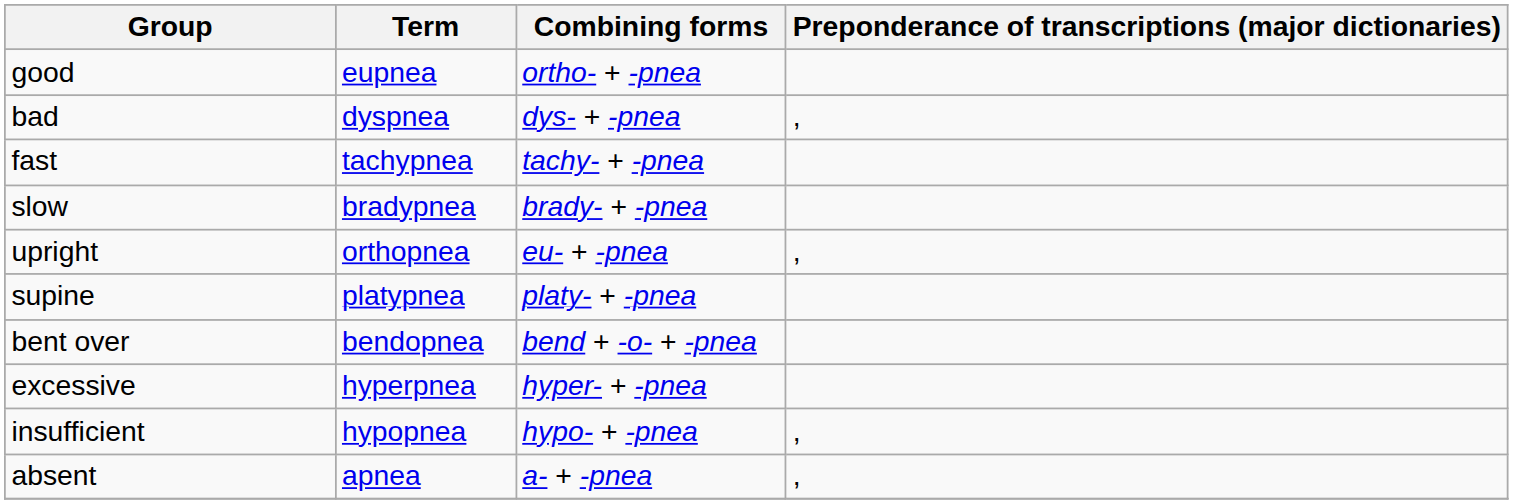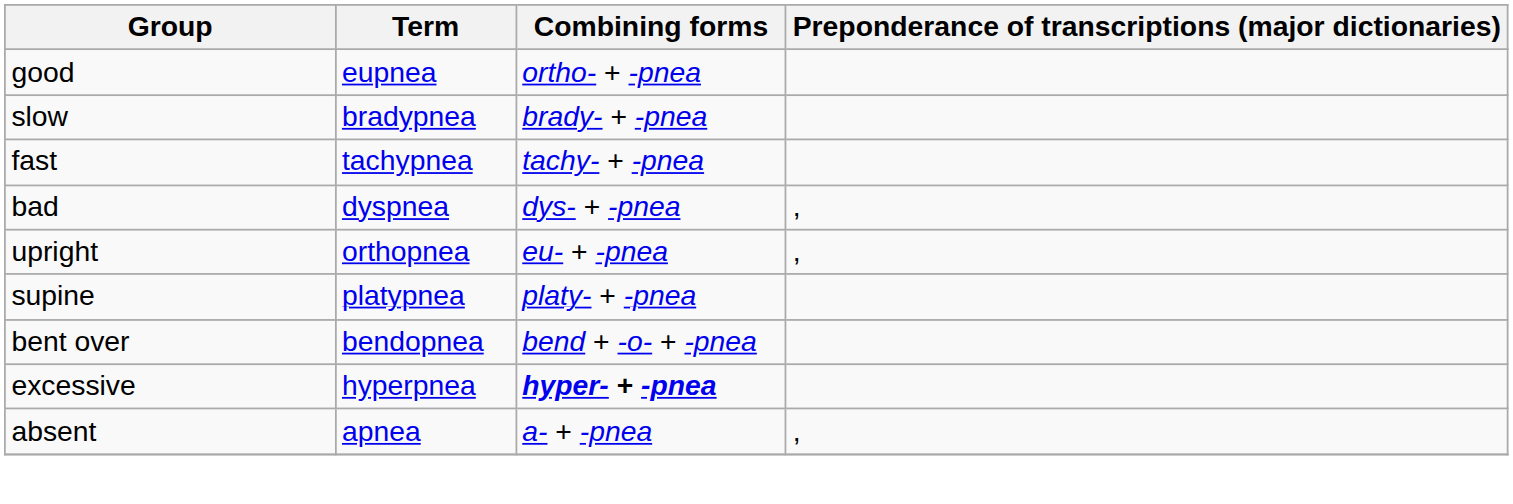 <table class="wikitable sortable" border="1">
 <tr>
 <th scope="col" style="width: 22%;">Group</th>
 <th scope="col" style="width: 12%;">Term</th>
 <th scope="col" style="width: 18%;">Combining forms</th>
 <th scope="col" style="width: 48%;">Preponderance of transcriptions (major dictionaries)</th>
 </tr>
 <tr>
 <td>good</td>
 <td><a href='#'>eupnea</a></td>
 <td><em><a href='#'>ortho-</a></em> + <em><a href='#'>-pnea</a></em></td>
 <td> </td>
 </tr>
 <tr>
-<td>bad</td>
-<td><a href='#'>dyspnea</a></td>
-<td><em><a href='#'>dys-</a></em> + <em><a href='#'>-pnea</a></em></td>
-<td> ,  </td>
+<td>slow</td>
+<td><a href='#'>bradypnea</a></td>
+<td><em><a href='#'>brady-</a></em> + <em><a href='#'>-pnea</a></em></td>
+<td> </td>
 </tr>
 <tr>
 <td>fast</td>
 <td><a href='#'>tachypnea</a></td>
 <td><em><a href='#'>tachy-</a></em> + <em><a href='#'>-pnea</a></em></td>
 <td> </td>
 </tr>
 <tr>
-<td>slow</td>
-<td><a href='#'>bradypnea</a></td>
-<td><em><a href='#'>brady-</a></em> + <em><a href='#'>-pnea</a></em></td>
-<td> </td>
+<td>bad</td>
+<td><a href='#'>dyspnea</a></td>
+<td><em><a href='#'>dys-</a></em> + <em><a href='#'>-pnea</a></em></td>
+<td> ,  </td>
 </tr>
 <tr>
 <td>upright</td>
 <td><a href='#'>orthopnea</a></td>
 <td><em><a href='#'>eu-</a></em> + <em><a href='#'>-pnea</a></em></td>
 <td> ,  </td>
 </tr>
 <tr>
 <td>supine</td>
 <td><a href='#'>platypnea</a></td>
 <td><em><a href='#'>platy-</a></em> + <em><a href='#'>-pnea</a></em></td>
 <td> </td>
 </tr>
 <tr>
 <td>bent over</td>
 <td><a href='#'>bendopnea</a></td>
 <td><em><a href='#'>bend</a></em> + <em><a href='#'>-o-</a></em> + <em><a href='#'>-pnea</a></em></td>
 <td> </td>
 </tr>
 <tr>
 <td>excessive</td>
 <td><a href='#'>hyperpnea</a></td>
-<td><em><a href='#'>hyper-</a></em> + <em><a href='#'>-pnea</a></em></td>
+<td><strong><em><a href='#'>hyper-</a></em> + <em><a href='#'>-pnea</a></em></strong></td>
 <td> </td>
-</tr>
-<tr>
-<td>insufficient</td>
-<td><a href='#'>hypopnea</a></td>
-<td><em><a href='#'>hypo-</a></em> + <em><a href='#'>-pnea</a></em></td>
-<td> ,  </td>
 </tr>
 <tr>
 <td>absent</td>
 <td><a href='#'>apnea</a></td>
 <td><em><a href='#'>a-</a></em> + <em><a href='#'>-pnea</a></em></td>
 <td> ,  </td>
 </tr>
 <tr>
 </tr>
 </table>
